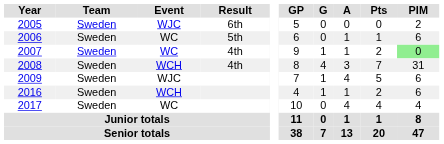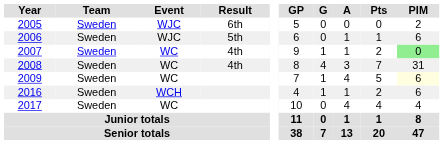 <table border="0" cellpadding="1" cellspacing="0" style="text-align:center; width:40em">
 <tr ALIGN="center" bgcolor="#e0e0e0">
 <th>Year</th>
 <th>Team</th>
 <th>Event</th>
 <th>Result</th>
 <th rowspan="99" bgcolor="#ffffff"> </th>
 <th>GP</th>
 <th>G</th>
 <th>A</th>
 <th>Pts</th>
 <th>PIM</th>
 </tr>
 <tr>
 <td><a href='#'>2005</a></td>
 <td><a href='#'>Sweden</a></td>
 <td><a href='#'>WJC</a></td>
 <td>6th</td>
 <td>5</td>
 <td>0</td>
 <td>0</td>
 <td>0</td>
 <td>2</td>
 </tr>
 <tr bgcolor="#f0f0f0">
 <td><a href='#'>2006</a></td>
 <td>Sweden</td>
-<td>WC</td>
+<td>WJC</td>
 <td>5th</td>
 <td>6</td>
 <td>0</td>
 <td>1</td>
 <td>1</td>
 <td>6</td>
 </tr>
 <tr>
 <td><a href='#'>2007</a></td>
 <td><a href='#'>Sweden</a></td>
 <td><a href='#'>WC</a></td>
 <td>4th</td>
 <td>9</td>
 <td>1</td>
 <td>1</td>
 <td>2</td>
 <td style="background: lightgreen;">0</td>
 </tr>
 <tr bgcolor="#f0f0f0">
 <td><a href='#'>2008</a></td>
 <td>Sweden</td>
-<td><a href='#'>WCH</a></td>
+<td>WC</td>
 <td>4th</td>
 <td>8</td>
 <td>4</td>
 <td>3</td>
 <td>7</td>
 <td>31</td>
 </tr>
 <tr>
 <td><a href='#'>2009</a></td>
 <td>Sweden</td>
-<td>WJC</td>
+<td>WC</td>
 <td></td>
 <td>7</td>
 <td>1</td>
 <td>4</td>
 <td>5</td>
-<td>6</td>
+<td style="background: lightyellow;">6</td>
 </tr>
 <tr bgcolor="#f0f0f0">
 <td><a href='#'>2016</a></td>
 <td>Sweden</td>
 <td><a href='#'>WCH</a></td>
 <td></td>
 <td>4</td>
 <td>1</td>
 <td>1</td>
 <td>2</td>
 <td>6</td>
 </tr>
 <tr>
 <td><a href='#'>2017</a></td>
 <td>Sweden</td>
 <td>WC</td>
 <td></td>
 <td>10</td>
 <td>0</td>
 <td>4</td>
 <td>4</td>
 <td>4</td>
 </tr>
 <tr bgcolor="#e0e0e0">
 <th colspan="4">Junior totals</th>
 <th>11</th>
 <th>0</th>
 <th>1</th>
 <th>1</th>
 <th>8</th>
 </tr>
 <tr bgcolor="#e0e0e0">
 <th colspan="4">Senior totals</th>
 <th>38</th>
 <th>7</th>
 <th>13</th>
 <th>20</th>
 <th>47</th>
 </tr>
 </table>
